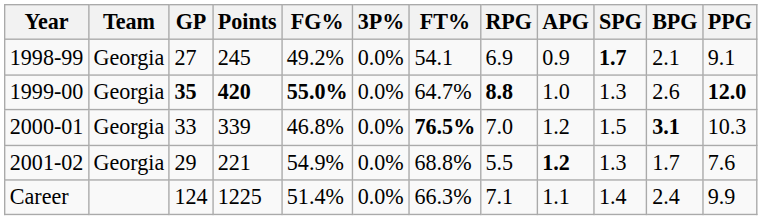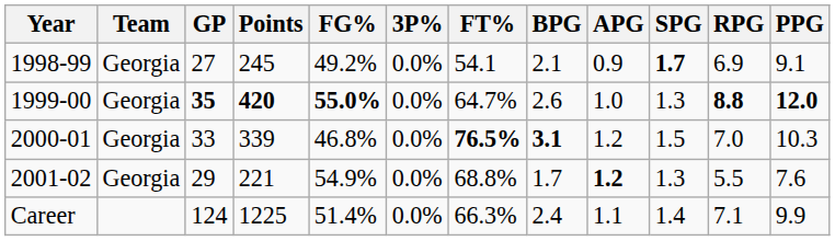 <table class="wikitable">
 <tr>
 <th>Year</th>
 <th>Team</th>
 <th>GP</th>
 <th>Points</th>
 <th>FG%</th>
 <th>3P%</th>
 <th>FT%</th>
-<th>RPG</th>
+<th>BPG</th>
 <th>APG</th>
 <th>SPG</th>
-<th>BPG</th>
+<th>RPG</th>
 <th>PPG</th>
 </tr>
 <tr>
 <td>1998-99</td>
 <td>Georgia</td>
 <td>27</td>
 <td>245</td>
 <td>49.2%</td>
 <td>0.0%</td>
 <td>54.1</td>
-<td>6.9</td>
+<td>2.1</td>
 <td>0.9</td>
 <td><strong>1.7</strong></td>
-<td>2.1</td>
+<td>6.9</td>
 <td>9.1</td>
 </tr>
 <tr>
 <td>1999-00</td>
 <td>Georgia</td>
 <td><strong>35</strong></td>
 <td><strong>420</strong></td>
 <td><strong>55.0%</strong></td>
 <td>0.0%</td>
 <td>64.7%</td>
-<td><strong>8.8</strong></td>
+<td>2.6</td>
 <td>1.0</td>
 <td>1.3</td>
-<td>2.6</td>
+<td><strong>8.8</strong></td>
 <td><strong>12.0</strong></td>
 </tr>
 <tr>
 <td>2000-01</td>
 <td>Georgia</td>
 <td>33</td>
 <td>339</td>
 <td>46.8%</td>
 <td>0.0%</td>
 <td><strong>76.5%</strong></td>
-<td>7.0</td>
+<td><strong>3.1</strong></td>
 <td>1.2</td>
 <td>1.5</td>
-<td><strong>3.1</strong></td>
+<td>7.0</td>
 <td>10.3</td>
 </tr>
 <tr>
 <td>2001-02</td>
 <td>Georgia</td>
 <td>29</td>
 <td>221</td>
 <td>54.9%</td>
 <td>0.0%</td>
 <td>68.8%</td>
-<td>5.5</td>
+<td>1.7</td>
 <td><strong>1.2</strong></td>
 <td>1.3</td>
-<td>1.7</td>
+<td>5.5</td>
 <td>7.6</td>
 </tr>
 <tr>
 <td>Career</td>
 <td></td>
 <td>124</td>
 <td>1225</td>
 <td>51.4%</td>
 <td>0.0%</td>
 <td>66.3%</td>
-<td>7.1</td>
+<td>2.4</td>
 <td>1.1</td>
 <td>1.4</td>
-<td>2.4</td>
+<td>7.1</td>
 <td>9.9</td>
 </tr>
 </table>
